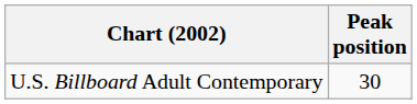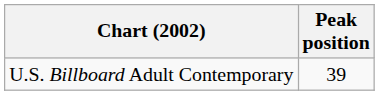 <table class="wikitable sortable">
 <tr>
 <th>Chart (2002)</th>
 <th>Peak<br>position</th>
 </tr>
 <tr>
 <td>U.S. <em>Billboard</em> Adult Contemporary</td>
-<td style="text-align:center;">30</td>
+<td style="text-align:center;">39</td>
 </tr>
 </table>
